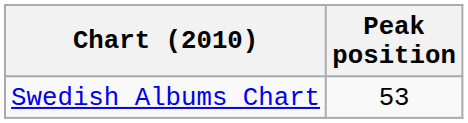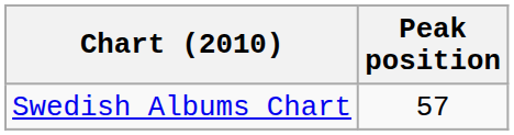 <table class="wikitable sortable">
 <tr>
 <th>Chart (2010)</th>
 <th>Peak<br>position</th>
 </tr>
 <tr>
 <td><a href='#'>Swedish Albums Chart</a></td>
-<td style="text-align:center;">53</td>
+<td style="text-align:center;">57</td>
 </tr>
 </table>
